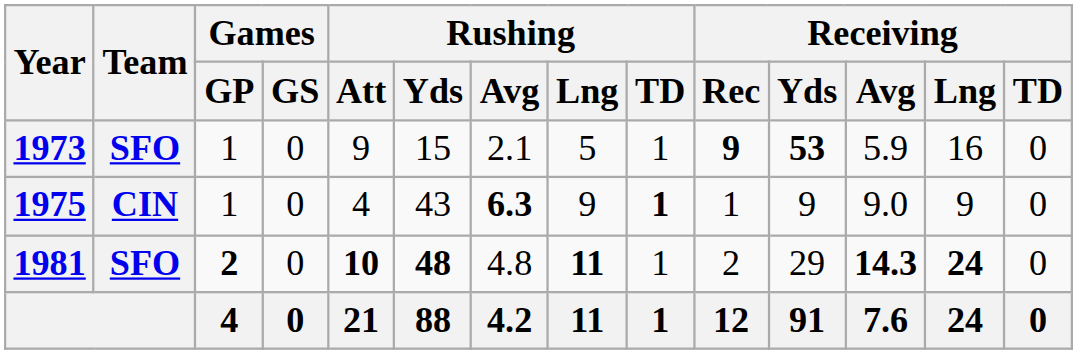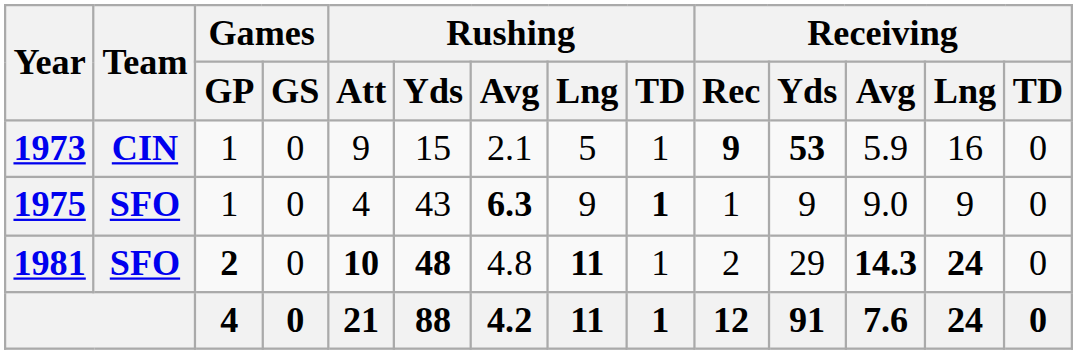 <table class="wikitable" style="text-align:center;">
 <tr>
 <th rowspan="2">Year</th>
 <th rowspan="2">Team</th>
 <th colspan="2">Games</th>
 <th colspan="5">Rushing</th>
 <th colspan="5">Receiving</th>
 </tr>
 <tr>
 <th>GP</th>
 <th>GS</th>
 <th>Att</th>
 <th>Yds</th>
 <th>Avg</th>
 <th>Lng</th>
 <th>TD</th>
 <th>Rec</th>
 <th>Yds</th>
 <th>Avg</th>
 <th>Lng</th>
 <th>TD</th>
 </tr>
 <tr>
 <th><a href='#'>1973</a></th>
-<th><a href='#'>SFO</a></th>
+<th><a href='#'>CIN</a></th>
 <td>1</td>
 <td>0</td>
 <td>9</td>
 <td>15</td>
 <td>2.1</td>
 <td>5</td>
 <td>1</td>
 <td><strong>9</strong></td>
 <td><strong>53</strong></td>
 <td>5.9</td>
 <td>16</td>
 <td>0</td>
 </tr>
 <tr>
 <th><a href='#'>1975</a></th>
-<th><a href='#'>CIN</a></th>
+<th><a href='#'>SFO</a></th>
 <td>1</td>
 <td>0</td>
 <td>4</td>
 <td>43</td>
 <td><strong>6.3</strong></td>
 <td>9</td>
 <td><strong>1</strong></td>
 <td>1</td>
 <td>9</td>
 <td>9.0</td>
 <td>9</td>
 <td>0</td>
 </tr>
 <tr>
 <th><a href='#'>1981</a></th>
 <th><a href='#'>SFO</a></th>
 <td><strong>2</strong></td>
 <td>0</td>
 <td><strong>10</strong></td>
 <td><strong>48</strong></td>
 <td>4.8</td>
 <td><strong>11</strong></td>
 <td>1</td>
 <td>2</td>
 <td>29</td>
 <td><strong>14.3</strong></td>
 <td><strong>24</strong></td>
 <td>0</td>
 </tr>
 <tr>
 <th colspan="2"></th>
 <th>4</th>
 <th>0</th>
 <th>21</th>
 <th>88</th>
 <th>4.2</th>
 <th>11</th>
 <th>1</th>
 <th>12</th>
 <th>91</th>
 <th>7.6</th>
 <th>24</th>
 <th>0</th>
 </tr>
 </table>
